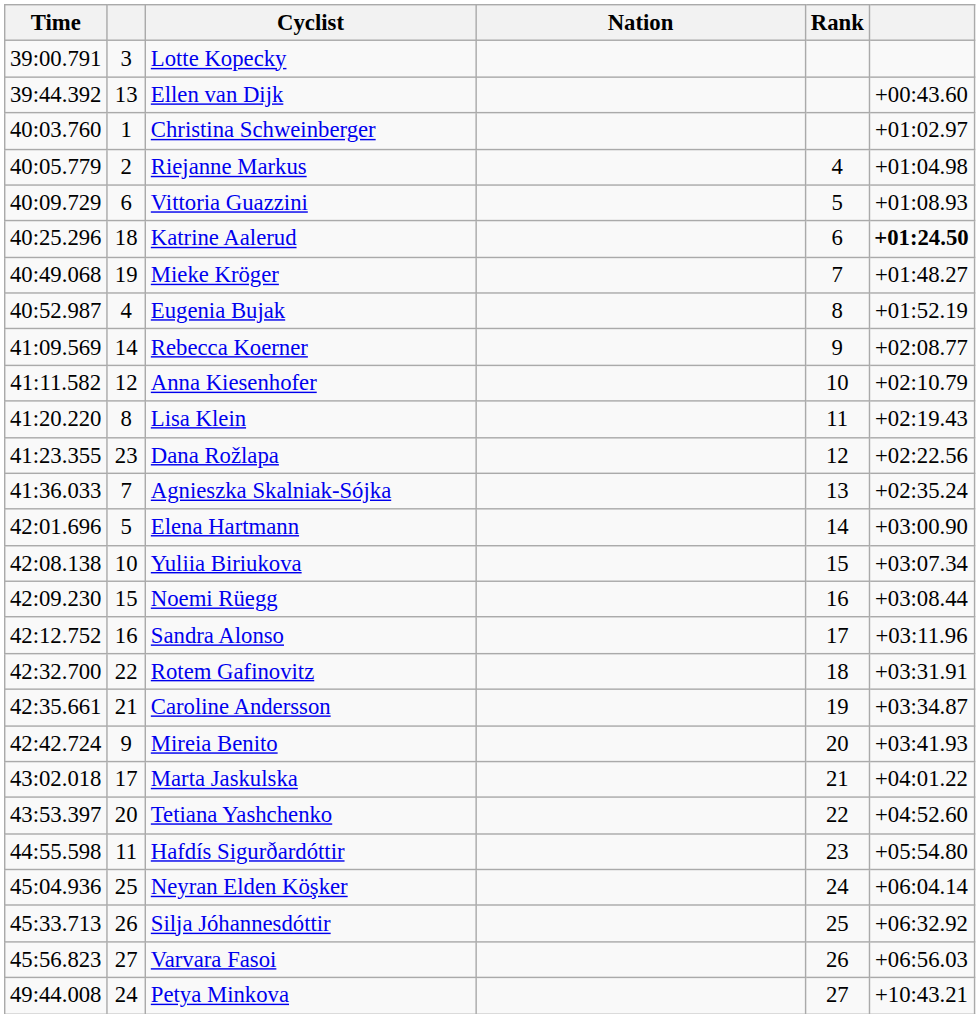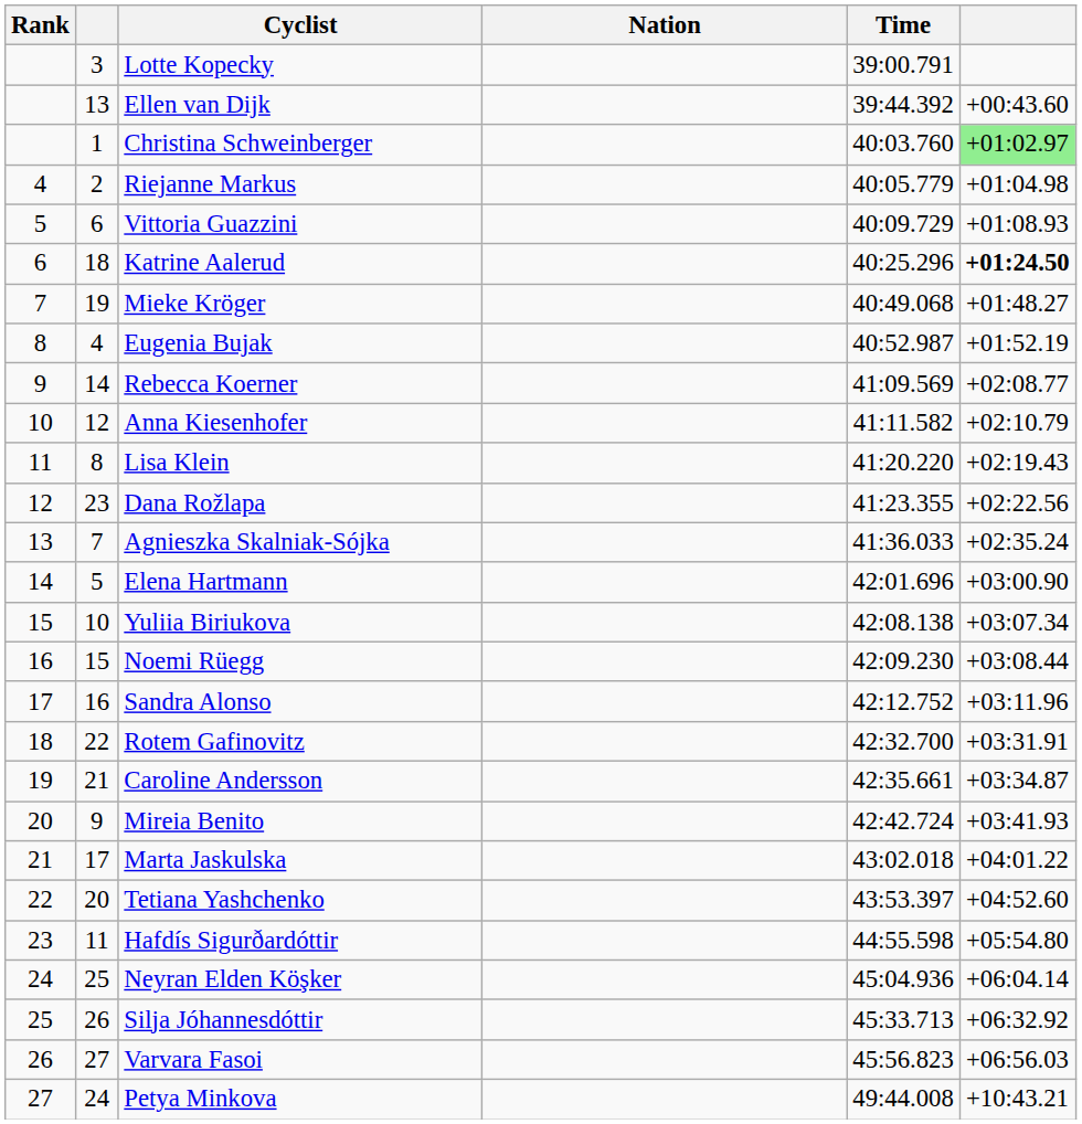 <table class="wikitable sortable" style="text-align:center;">
 <tr>
-<th scope="col" style="width: 55px;">Time</th>
+<th scope="col" style="width: 30px;">Rank</th>
 <th scope="col" style="width: 20px;"></th>
 <th scope="col" style="width: 225px;">Cyclist</th>
 <th scope="col" style="width: 225px;">Nation</th>
-<th scope="col" style="width: 30px;">Rank</th>
+<th scope="col" style="width: 55px;">Time</th>
 <th scope="col" style="width: 55px;"></th>
 </tr>
 <tr>
-<td>39:00.791</td>
+<td></td>
 <td>3</td>
 <td align=left><a href='#'>Lotte Kopecky</a></td>
 <td align=left></td>
-<td></td>
+<td>39:00.791</td>
 <td></td>
 </tr>
 <tr>
-<td>39:44.392</td>
+<td></td>
 <td>13</td>
 <td align=left><a href='#'>Ellen van Dijk</a></td>
 <td align=left></td>
-<td></td>
+<td>39:44.392</td>
 <td>+00:43.60</td>
 </tr>
 <tr>
-<td>40:03.760</td>
+<td></td>
 <td>1</td>
 <td align=left><a href='#'>Christina Schweinberger</a></td>
 <td align=left></td>
-<td></td>
-<td>+01:02.97</td>
+<td>40:03.760</td>
+<td style="background: lightgreen;">+01:02.97</td>
 </tr>
 <tr>
-<td>40:05.779</td>
+<td>4</td>
 <td>2</td>
 <td align=left><a href='#'>Riejanne Markus</a></td>
 <td align=left></td>
-<td>4</td>
+<td>40:05.779</td>
 <td>+01:04.98</td>
 </tr>
 <tr>
-<td>40:09.729</td>
+<td>5</td>
 <td>6</td>
 <td align=left><a href='#'>Vittoria Guazzini</a></td>
 <td align=left></td>
-<td>5</td>
+<td>40:09.729</td>
 <td>+01:08.93</td>
 </tr>
 <tr>
-<td>40:25.296</td>
+<td>6</td>
 <td>18</td>
 <td align=left><a href='#'>Katrine Aalerud</a></td>
 <td align=left></td>
-<td>6</td>
+<td>40:25.296</td>
 <td><strong>+01:24.50</strong></td>
 </tr>
 <tr>
-<td>40:49.068</td>
+<td>7</td>
 <td>19</td>
 <td align=left><a href='#'>Mieke Kröger</a></td>
 <td align=left></td>
-<td>7</td>
+<td>40:49.068</td>
 <td>+01:48.27</td>
 </tr>
 <tr>
-<td>40:52.987</td>
+<td>8</td>
 <td>4</td>
 <td align=left><a href='#'>Eugenia Bujak</a></td>
 <td align=left></td>
-<td>8</td>
+<td>40:52.987</td>
 <td>+01:52.19</td>
 </tr>
 <tr>
-<td>41:09.569</td>
+<td>9</td>
 <td>14</td>
 <td align=left><a href='#'>Rebecca Koerner</a></td>
 <td align=left></td>
-<td>9</td>
+<td>41:09.569</td>
 <td>+02:08.77</td>
 </tr>
 <tr>
-<td>41:11.582</td>
+<td>10</td>
 <td>12</td>
 <td align=left><a href='#'>Anna Kiesenhofer</a></td>
 <td align=left></td>
-<td>10</td>
+<td>41:11.582</td>
 <td>+02:10.79</td>
 </tr>
 <tr>
-<td>41:20.220</td>
+<td>11</td>
 <td>8</td>
 <td align=left><a href='#'>Lisa Klein</a></td>
 <td align=left></td>
-<td>11</td>
+<td>41:20.220</td>
 <td>+02:19.43</td>
 </tr>
 <tr>
-<td>41:23.355</td>
+<td>12</td>
 <td>23</td>
 <td align=left><a href='#'>Dana Rožlapa</a></td>
 <td align=left></td>
-<td>12</td>
+<td>41:23.355</td>
 <td>+02:22.56</td>
 </tr>
 <tr>
-<td>41:36.033</td>
+<td>13</td>
 <td>7</td>
 <td align=left><a href='#'>Agnieszka Skalniak-Sójka</a></td>
 <td align=left></td>
-<td>13</td>
+<td>41:36.033</td>
 <td>+02:35.24</td>
 </tr>
 <tr>
-<td>42:01.696</td>
+<td>14</td>
 <td>5</td>
 <td align=left><a href='#'>Elena Hartmann</a></td>
 <td align=left></td>
-<td>14</td>
+<td>42:01.696</td>
 <td>+03:00.90</td>
 </tr>
 <tr>
-<td>42:08.138</td>
+<td>15</td>
 <td>10</td>
 <td align=left><a href='#'>Yuliia Biriukova</a></td>
 <td align=left></td>
-<td>15</td>
+<td>42:08.138</td>
 <td>+03:07.34</td>
 </tr>
 <tr>
-<td>42:09.230</td>
+<td>16</td>
 <td>15</td>
 <td align=left><a href='#'>Noemi Rüegg</a></td>
 <td align=left></td>
-<td>16</td>
+<td>42:09.230</td>
 <td>+03:08.44</td>
 </tr>
 <tr>
-<td>42:12.752</td>
+<td>17</td>
 <td>16</td>
 <td align=left><a href='#'>Sandra Alonso</a></td>
 <td align=left></td>
-<td>17</td>
+<td>42:12.752</td>
 <td>+03:11.96</td>
 </tr>
 <tr>
-<td>42:32.700</td>
+<td>18</td>
 <td>22</td>
 <td align=left><a href='#'>Rotem Gafinovitz</a></td>
 <td align=left></td>
-<td>18</td>
+<td>42:32.700</td>
 <td>+03:31.91</td>
 </tr>
 <tr>
-<td>42:35.661</td>
+<td>19</td>
 <td>21</td>
 <td align=left><a href='#'>Caroline Andersson</a></td>
 <td align=left></td>
-<td>19</td>
+<td>42:35.661</td>
 <td>+03:34.87</td>
 </tr>
 <tr>
-<td>42:42.724</td>
+<td>20</td>
 <td>9</td>
 <td align=left><a href='#'>Mireia Benito</a></td>
 <td align=left></td>
-<td>20</td>
+<td>42:42.724</td>
 <td>+03:41.93</td>
 </tr>
 <tr>
-<td>43:02.018</td>
+<td>21</td>
 <td>17</td>
 <td align=left><a href='#'>Marta Jaskulska</a></td>
 <td align=left></td>
-<td>21</td>
+<td>43:02.018</td>
 <td>+04:01.22</td>
 </tr>
 <tr>
-<td>43:53.397</td>
+<td>22</td>
 <td>20</td>
 <td align=left><a href='#'>Tetiana Yashchenko</a></td>
 <td align=left></td>
-<td>22</td>
+<td>43:53.397</td>
 <td>+04:52.60</td>
 </tr>
 <tr>
-<td>44:55.598</td>
+<td>23</td>
 <td>11</td>
 <td align=left><a href='#'>Hafdís Sigurðardóttir</a></td>
 <td align=left></td>
-<td>23</td>
+<td>44:55.598</td>
 <td>+05:54.80</td>
 </tr>
 <tr>
-<td>45:04.936</td>
+<td>24</td>
 <td>25</td>
 <td align=left><a href='#'>Neyran Elden Köşker</a></td>
 <td align=left></td>
-<td>24</td>
+<td>45:04.936</td>
 <td>+06:04.14</td>
 </tr>
 <tr>
-<td>45:33.713</td>
+<td>25</td>
 <td>26</td>
 <td align=left><a href='#'>Silja Jóhannesdóttir</a></td>
 <td align=left></td>
-<td>25</td>
+<td>45:33.713</td>
 <td>+06:32.92</td>
 </tr>
 <tr>
-<td>45:56.823</td>
+<td>26</td>
 <td>27</td>
 <td align=left><a href='#'>Varvara Fasoi</a></td>
 <td align=left></td>
-<td>26</td>
+<td>45:56.823</td>
 <td>+06:56.03</td>
 </tr>
 <tr>
-<td>49:44.008</td>
+<td>27</td>
 <td>24</td>
 <td align=left><a href='#'>Petya Minkova</a></td>
 <td align=left></td>
-<td>27</td>
+<td>49:44.008</td>
 <td>+10:43.21</td>
 </tr>
 </table>
